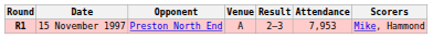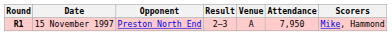 <table class="wikitable" style="text-align:center;">
 <tr>
 <th>Round</th>
 <th>Date</th>
 <th>Opponent</th>
+<th>Result</th>
 <th>Venue</th>
-<th>Result</th>
 <th>Attendance</th>
 <th>Scorers</th>
 </tr>
 <tr style="background:#fcc;">
 <td><strong>R1</strong></td>
 <td>15 November 1997</td>
 <td><a href='#'>Preston North End</a></td>
+<td>2–3</td>
 <td>A</td>
-<td>2–3</td>
-<td>7,953</td>
+<td>7,950</td>
 <td><a href='#'>Mike</a>, Hammond</td>
 </tr>
 </table>
